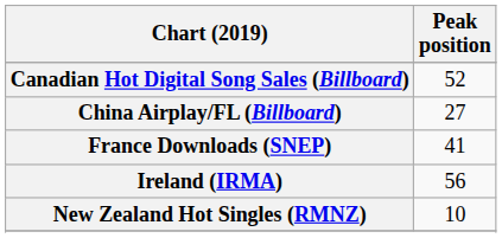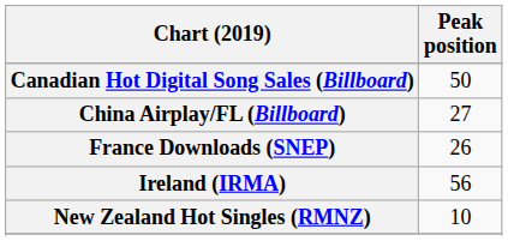 <table class="wikitable sortable plainrowheaders" style="text-align:center">
 <tr>
 <th scope="col">Chart (2019)</th>
 <th scope="col">Peak<br>position</th>
 </tr>
 <tr>
 </tr>
 <tr>
 </tr>
 <tr>
 <th scope="row">Canadian <a href='#'>Hot Digital Song Sales</a> (<a href='#'><em>Billboard</em></a>)</th>
-<td>52</td>
+<td>50</td>
 </tr>
 <tr>
 <th scope="row">China Airplay/FL (<em><a href='#'>Billboard</a></em>)</th>
 <td>27</td>
 </tr>
 <tr>
 <th scope="row">France Downloads (<a href='#'>SNEP</a>)</th>
-<td>41</td>
+<td>26</td>
 </tr>
 <tr>
 <th scope="row">Ireland (<a href='#'>IRMA</a>)</th>
 <td>56</td>
 </tr>
 <tr>
 <th scope="row">New Zealand Hot Singles (<a href='#'>RMNZ</a>)</th>
 <td>10</td>
 </tr>
 <tr>
 </tr>
 <tr>
 </tr>
 </table>
